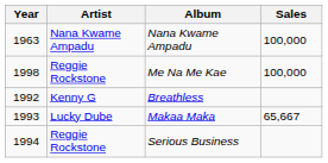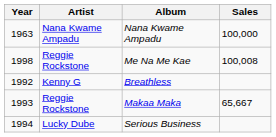 <table class="wikitable">
 <tr>
 <th width=50>Year</th>
 <th width=125>Artist</th>
 <th width=150>Album</th>
 <th width=75>Sales</th>
 </tr>
 <tr>
 <td align=center>1963</td>
 <td><a href='#'>Nana Kwame Ampadu</a></td>
 <td><em>Nana Kwame Ampadu</em></td>
 <td>100,000</td>
 </tr>
 <tr>
 <td align=center>1998</td>
 <td><a href='#'>Reggie Rockstone</a></td>
 <td><em>Me Na Me Kae</em></td>
-<td>100,000</td>
+<td>100,008</td>
 </tr>
 <tr>
 <td align=center>1992</td>
 <td><a href='#'>Kenny G</a></td>
 <td><em><a href='#'>Breathless</a></em></td>
 <td></td>
 </tr>
 <tr>
 <td align=center>1993</td>
-<td><a href='#'>Lucky Dube</a></td>
+<td><a href='#'>Reggie Rockstone</a></td>
 <td><em><a href='#'>Makaa Maka</a></em></td>
 <td>65,667</td>
 </tr>
 <tr>
 <td align=center>1994</td>
-<td><a href='#'>Reggie Rockstone</a></td>
+<td><a href='#'>Lucky Dube</a></td>
 <td><em>Serious Business</em></td>
 <td></td>
 </tr>
 </table>
